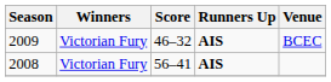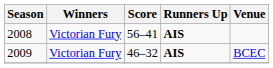 <table class="wikitable collapsible">
 <tr>
 <th>Season</th>
 <th>Winners</th>
 <th>Score</th>
 <th>Runners Up</th>
 <th>Venue</th>
 </tr>
 <tr>
+<td>2008 </td>
+<td><a href='#'>Victorian Fury</a></td>
+<td>56–41</td>
+<td><strong>AIS</strong></td>
+<td></td>
+</tr>
+<tr>
 <td>2009 </td>
 <td><a href='#'>Victorian Fury</a></td>
 <td>46–32</td>
 <td><strong>AIS</strong></td>
 <td><a href='#'>BCEC</a></td>
 </tr>
 <tr>
-<td>2008 </td>
-<td><a href='#'>Victorian Fury</a></td>
-<td>56–41</td>
-<td><strong>AIS</strong></td>
-<td></td>
-</tr>
-<tr>
 </tr>
 </table>
